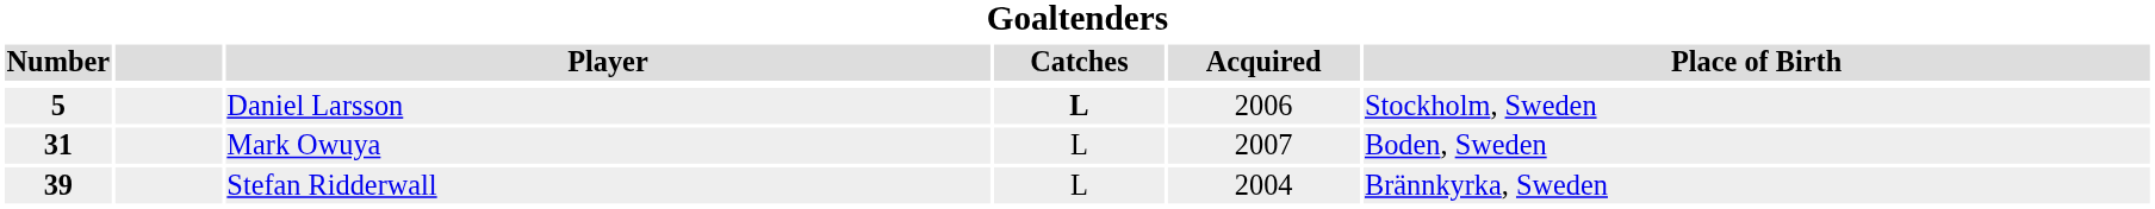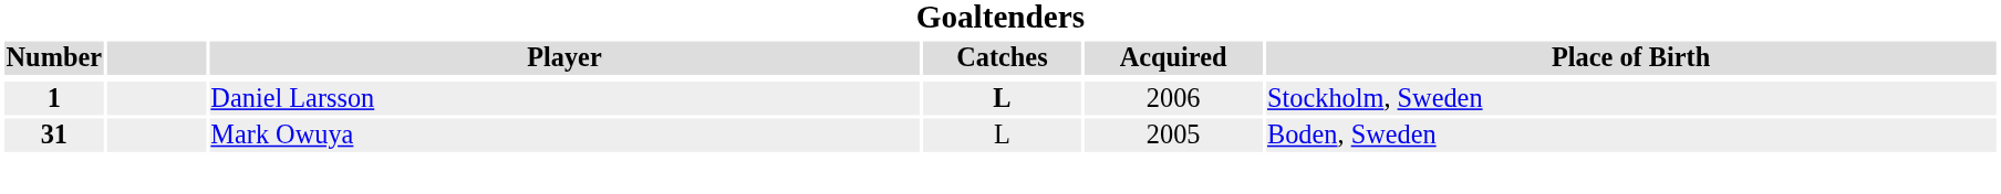 <table width=75%>
 <tr>
 <th colspan=6><div><big>Goaltenders</big></div></th>
 </tr>
 <tr bgcolor="#dddddd">
 <th width=5%>Number</th>
 <th width=5%></th>
 <th !width=15%>Player</th>
 <th width=8%>Catches</th>
 <th width=9%>Acquired</th>
 <th width=37%>Place of Birth</th>
 </tr>
 <tr>
 </tr>
 <tr bgcolor="#eeeeee">
-<td align=center><strong>5</strong></td>
+<td align=center><strong>1</strong></td>
 <td align=center></td>
 <td><a href='#'>Daniel Larsson</a></td>
 <td align=center><strong>L</strong></td>
 <td align=center>2006</td>
 <td><a href='#'>Stockholm</a>, <a href='#'>Sweden</a></td>
 </tr>
 <tr bgcolor="#eeeeee">
 <td align=center><strong>31</strong></td>
 <td align=center></td>
 <td><a href='#'>Mark Owuya</a></td>
 <td align=center>L</td>
-<td align=center>2007</td>
+<td align=center>2005</td>
 <td><a href='#'>Boden</a>, <a href='#'>Sweden</a></td>
 </tr>
-<tr bgcolor="#eeeeee">
-<td align=center><strong>39</strong></td>
-<td align=center></td>
-<td><a href='#'>Stefan Ridderwall</a></td>
-<td align=center>L</td>
-<td align=center>2004</td>
-<td><a href='#'>Brännkyrka</a>, <a href='#'>Sweden</a></td>
-</tr>
 </table>
